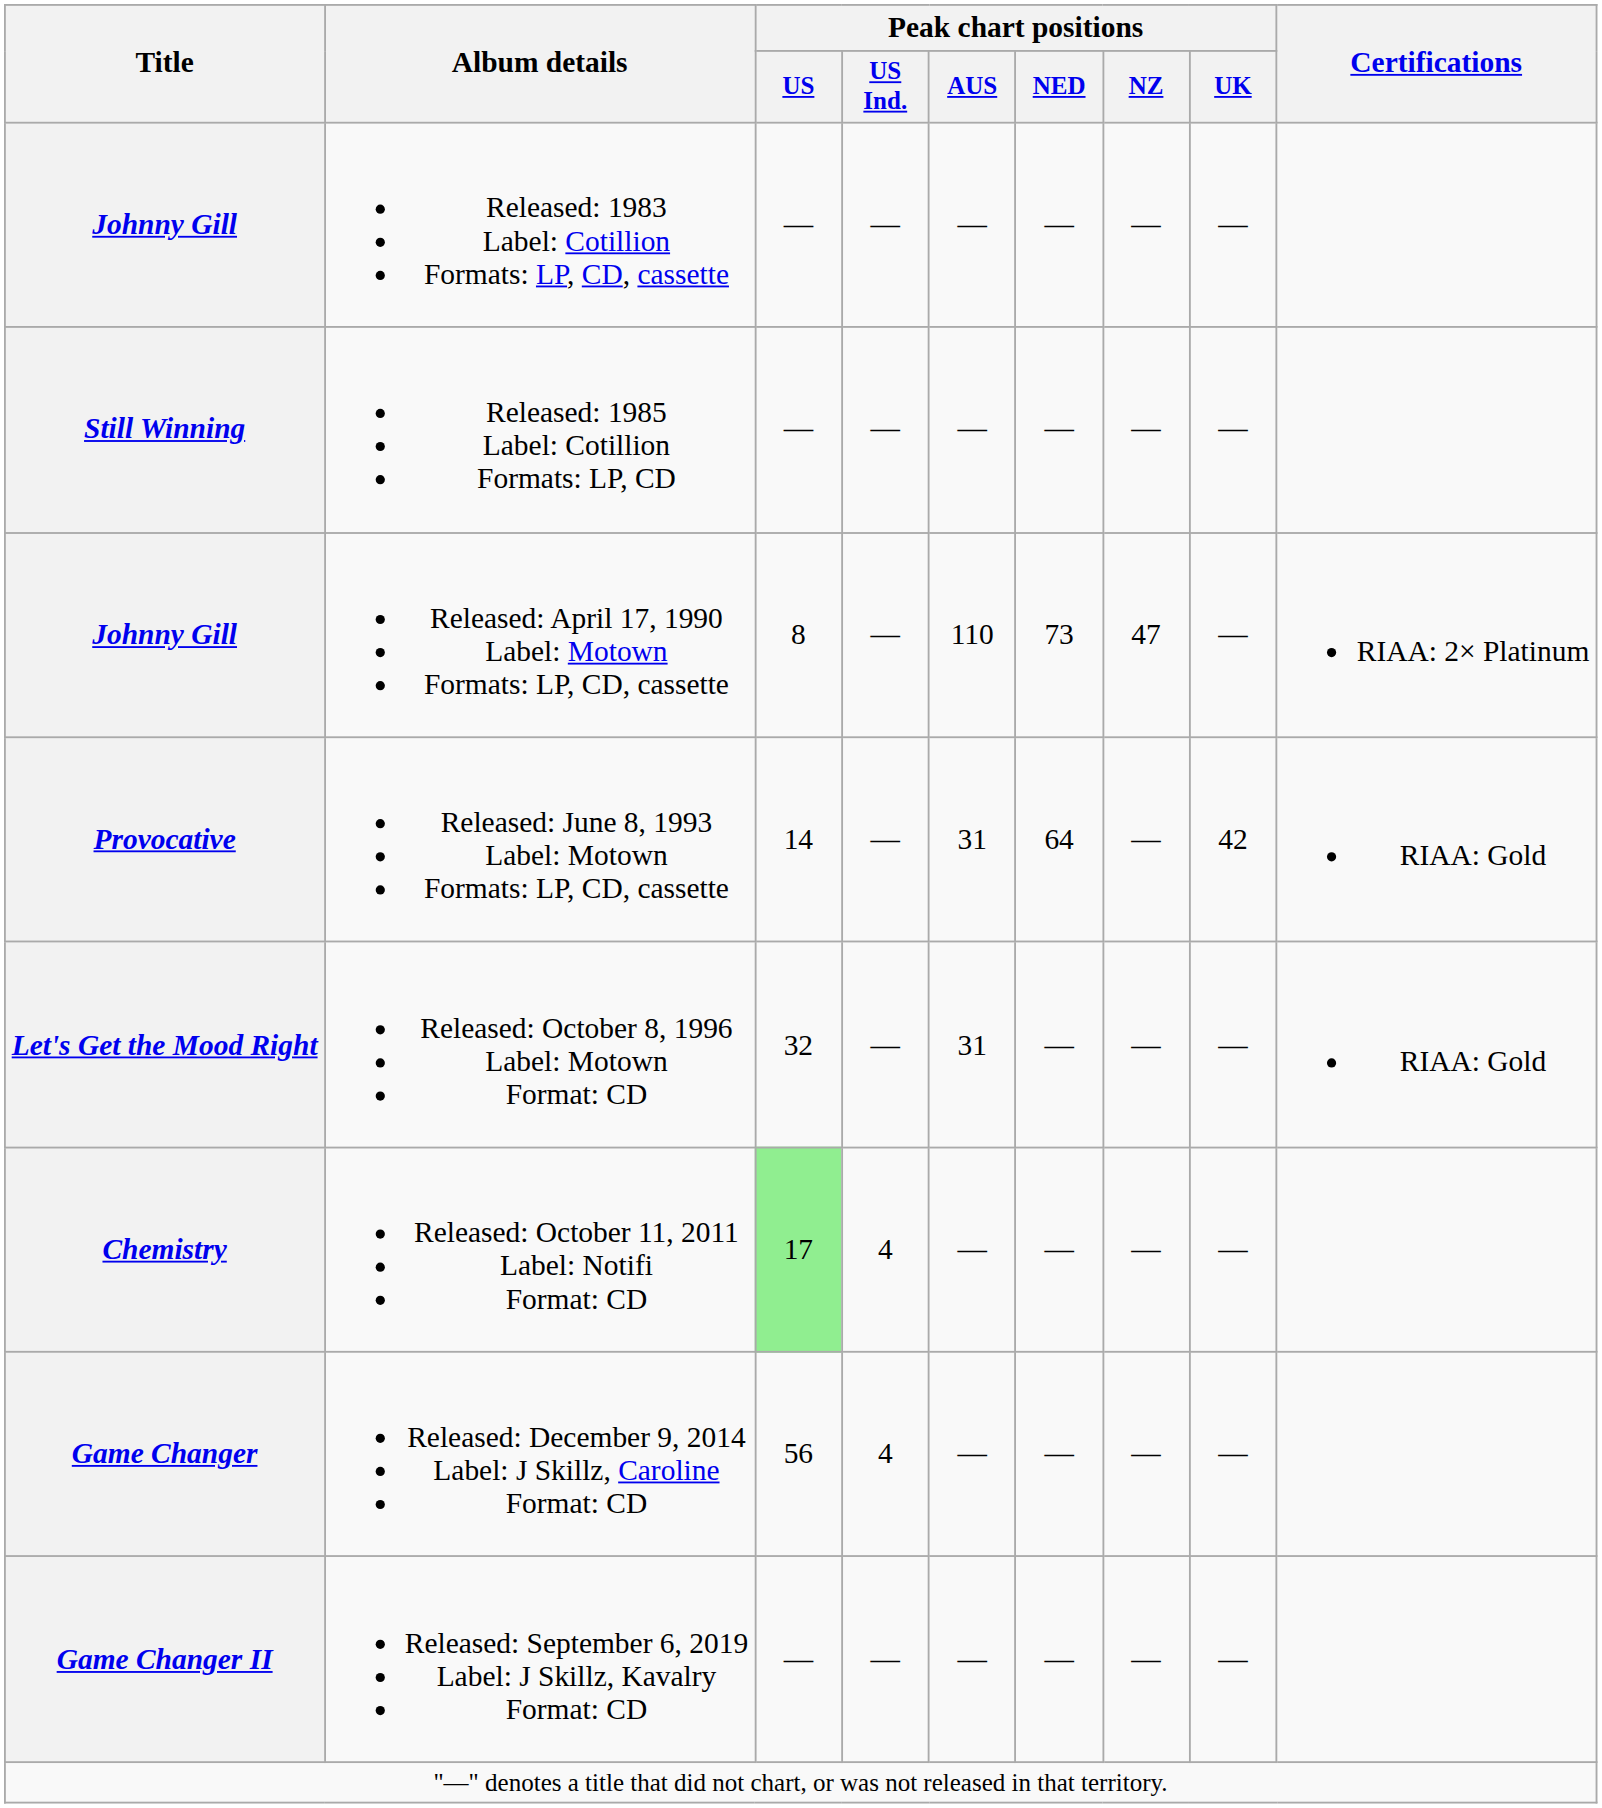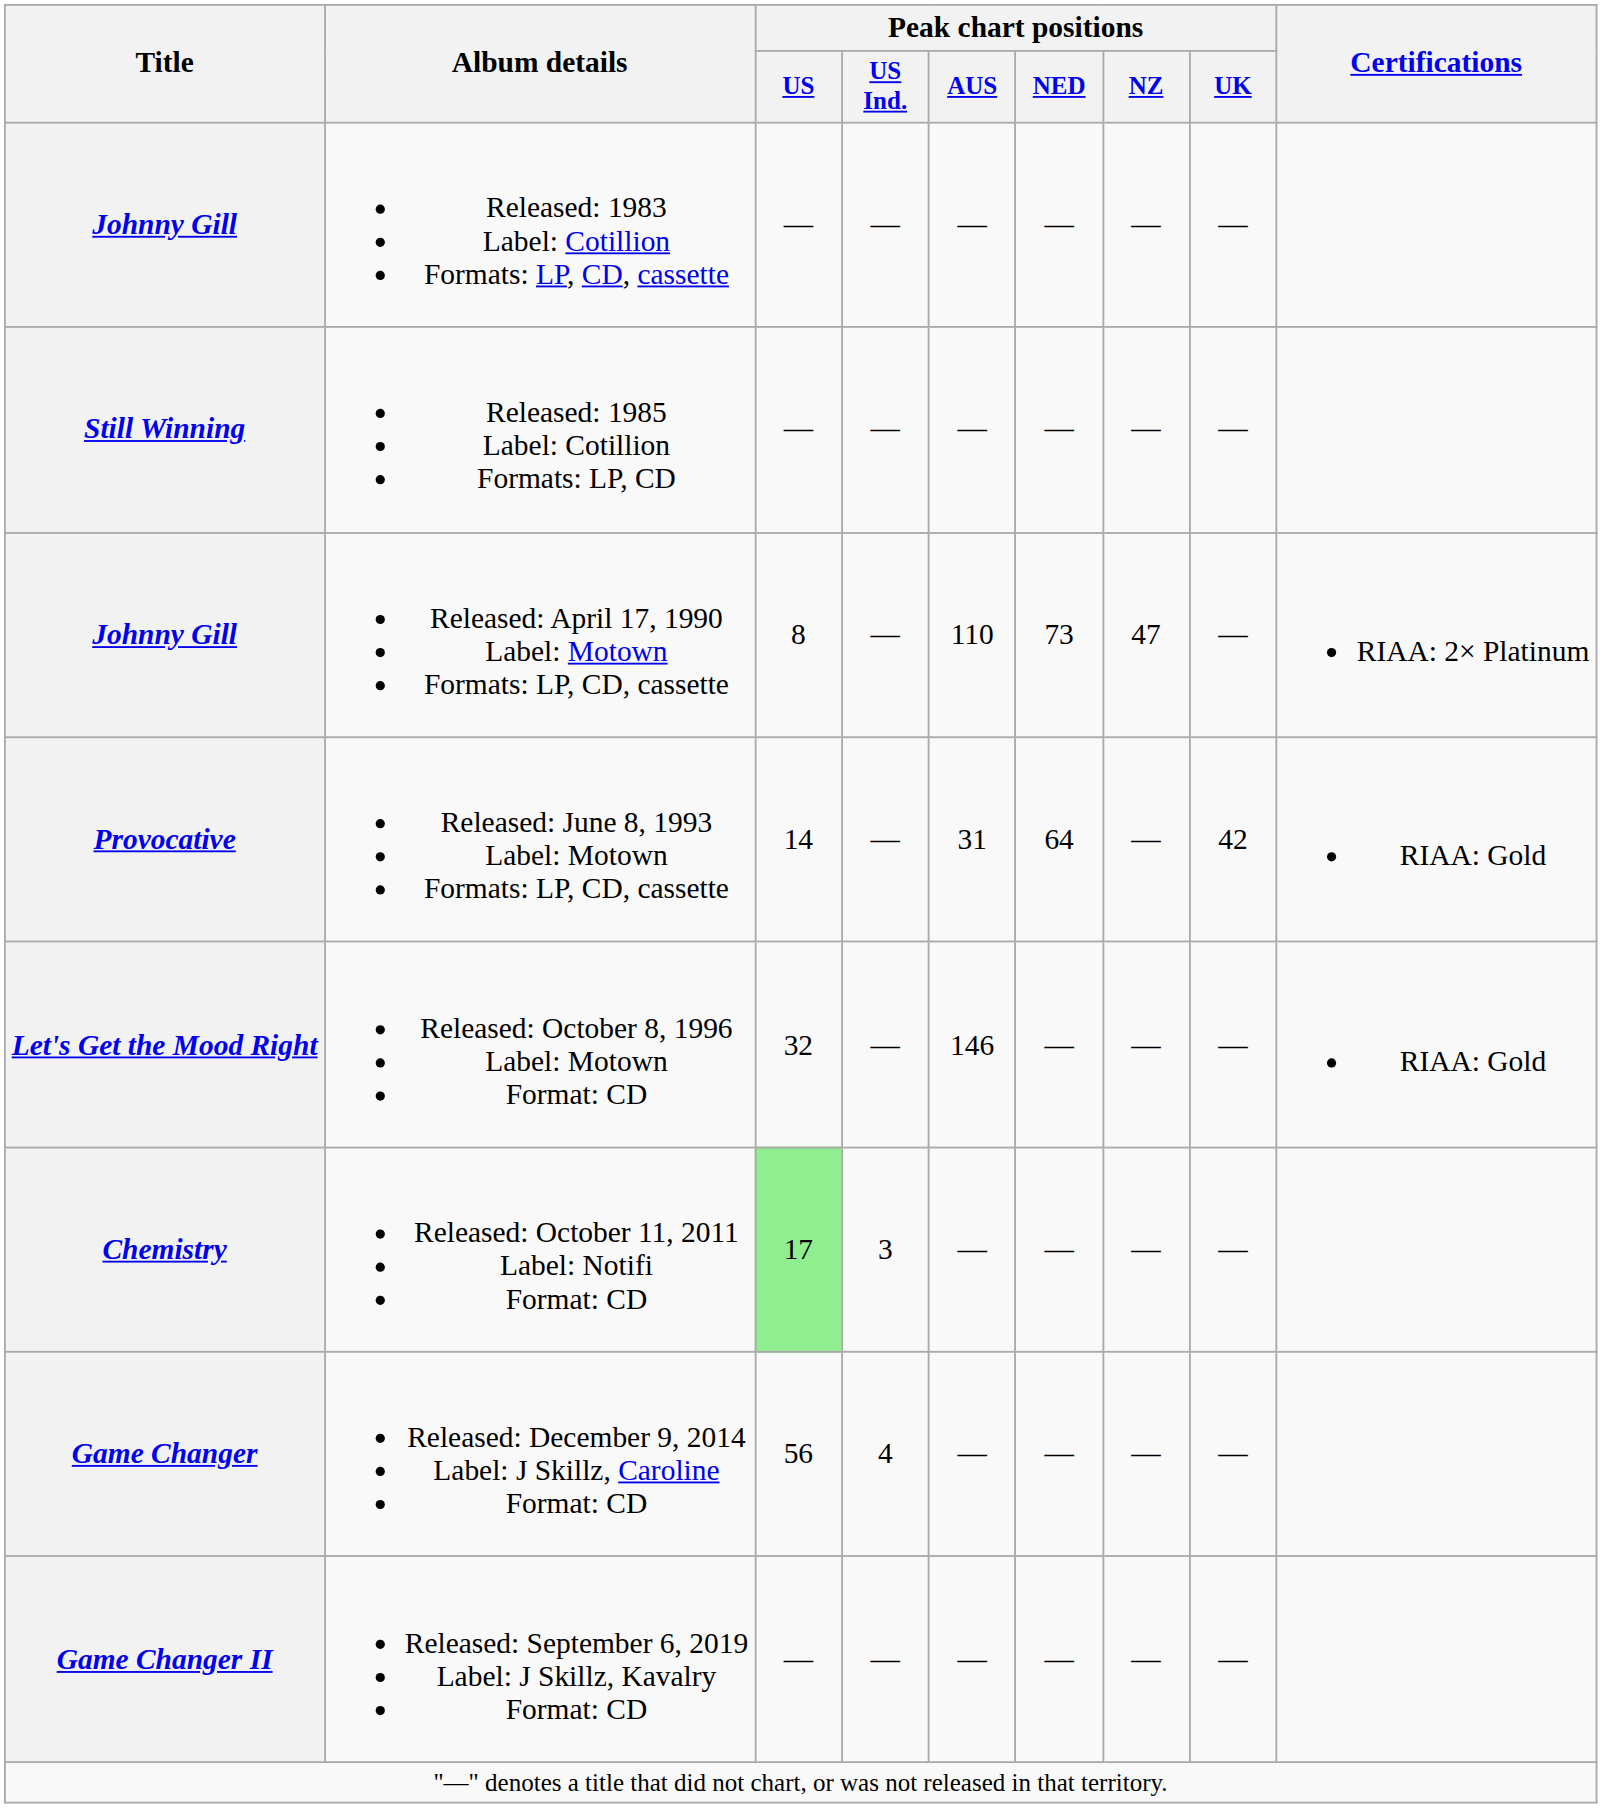 <table class="wikitable plainrowheaders" style="text-align:center">
 <tr>
 <th scope="col" rowspan="2">Title</th>
 <th scope="col" rowspan="2">Album details</th>
 <th scope="col" colspan="6">Peak chart positions</th>
 <th scope="col" rowspan="2"><a href='#'>Certifications</a></th>
 </tr>
 <tr>
 <th scope="col" style="width:3em;font-size:85%"><a href='#'>US</a><br></th>
 <th scope="col" style="width:3em;font-size:85%"><a href='#'>US Ind.</a><br></th>
 <th scope="col" style="width:3em;font-size:85%"><a href='#'>AUS</a><br></th>
 <th scope="col" style="width:3em;font-size:85%"><a href='#'>NED</a><br></th>
 <th scope="col" style="width:3em;font-size:85%"><a href='#'>NZ</a><br></th>
 <th scope="col" style="width:3em;font-size:85%"><a href='#'>UK</a><br></th>
 </tr>
 <tr>
 <th scope="row"><em><a href='#'>Johnny Gill</a></em> </th>
 <td><br><ul><li>Released: 1983</li><li>Label: <a href='#'>Cotillion</a></li><li>Formats: <a href='#'>LP</a>, <a href='#'>CD</a>, <a href='#'>cassette</a></li></ul></td>
 <td>—</td>
 <td>—</td>
 <td>—</td>
 <td>—</td>
 <td>—</td>
 <td>—</td>
 <td></td>
 </tr>
 <tr>
 <th scope="row"><em><a href='#'>Still Winning</a></em></th>
 <td><br><ul><li>Released: 1985</li><li>Label: Cotillion</li><li>Formats: LP, CD</li></ul></td>
 <td>—</td>
 <td>—</td>
 <td>—</td>
 <td>—</td>
 <td>—</td>
 <td>—</td>
 <td></td>
 </tr>
 <tr>
 <th scope="row"><em><a href='#'>Johnny Gill</a></em> </th>
 <td><br><ul><li>Released: April 17, 1990</li><li>Label: <a href='#'>Motown</a></li><li>Formats: LP, CD, cassette</li></ul></td>
 <td>8</td>
 <td>—</td>
 <td>110</td>
 <td>73</td>
 <td>47</td>
 <td>—</td>
 <td><br><ul><li>RIAA: 2× Platinum</li></ul></td>
 </tr>
 <tr>
 <th scope="row"><em><a href='#'>Provocative</a></em></th>
 <td><br><ul><li>Released: June 8, 1993</li><li>Label: Motown</li><li>Formats: LP, CD, cassette</li></ul></td>
 <td>14</td>
 <td>—</td>
 <td>31</td>
 <td>64</td>
 <td>—</td>
 <td>42</td>
 <td><br><ul><li>RIAA: Gold</li></ul></td>
 </tr>
 <tr>
 <th scope="row"><em><a href='#'>Let's Get the Mood Right</a></em></th>
 <td><br><ul><li>Released: October 8, 1996</li><li>Label: Motown</li><li>Format: CD</li></ul></td>
 <td>32</td>
 <td>—</td>
-<td>31</td>
+<td>146</td>
 <td>—</td>
 <td>—</td>
 <td>—</td>
 <td><br><ul><li>RIAA: Gold</li></ul></td>
 </tr>
 <tr>
 <th scope="row"><em><a href='#'>Chemistry</a></em></th>
 <td><br><ul><li>Released: October 11, 2011</li><li>Label: Notifi</li><li>Format: CD</li></ul></td>
 <td style="background: lightgreen;">17</td>
-<td>4</td>
+<td>3</td>
 <td>—</td>
 <td>—</td>
 <td>—</td>
 <td>—</td>
 <td></td>
 </tr>
 <tr>
 <th scope="row"><em><a href='#'>Game Changer</a></em></th>
 <td><br><ul><li>Released: December 9, 2014</li><li>Label: J Skillz, <a href='#'>Caroline</a></li><li>Format: CD</li></ul></td>
 <td>56</td>
 <td>4</td>
 <td>—</td>
 <td>—</td>
 <td>—</td>
 <td>—</td>
 <td></td>
 </tr>
 <tr>
 <th scope="row"><em><a href='#'>Game Changer II</a></em></th>
 <td><br><ul><li>Released: September 6, 2019</li><li>Label: J Skillz, Kavalry</li><li>Format: CD</li></ul></td>
 <td>—</td>
 <td>—</td>
 <td>—</td>
 <td>—</td>
 <td>—</td>
 <td>—</td>
 <td></td>
 </tr>
 <tr>
 <td colspan="15" style="font-size:85%">"—" denotes a title that did not chart, or was not released in that territory.</td>
 </tr>
 </table>
